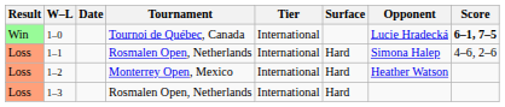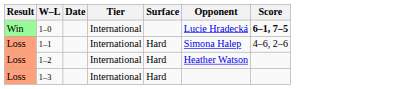 <table class="sortable wikitable">
 <tr>
 <th>Result</th>
 <th class="unsortable">W–L</th>
 <th>Date</th>
-<th>Tournament</th>
 <th>Tier</th>
 <th>Surface</th>
 <th>Opponent</th>
 <th class="unsortable">Score</th>
 </tr>
 <tr>
 <td style="background:#98fb98;">Win</td>
 <td><small>1–0</small></td>
 <td><a href='#'></a></td>
-<td><a href='#'>Tournoi de Québec</a>, Canada</td>
 <td>International</td>
 <td></td>
 <td> <a href='#'>Lucie Hradecká</a></td>
 <td><strong>6–1, 7–5</strong></td>
 </tr>
 <tr>
 <td bgcolor="FFA07A">Loss</td>
 <td><small>1–1</small></td>
 <td><a href='#'></a></td>
-<td><a href='#'>Rosmalen Open</a>, Netherlands</td>
 <td>International</td>
 <td>Hard</td>
 <td> <a href='#'>Simona Halep</a></td>
 <td>4–6, 2–6</td>
 </tr>
 <tr>
 <td bgcolor="FFA07A">Loss</td>
 <td><small>1–2</small></td>
 <td></td>
-<td><a href='#'>Monterrey Open</a>, Mexico</td>
 <td>International</td>
 <td>Hard</td>
 <td> <a href='#'>Heather Watson</a></td>
 <td></td>
 </tr>
 <tr>
 <td bgcolor="FFA07A">Loss</td>
 <td><small>1–3</small></td>
 <td><a href='#'></a></td>
-<td>Rosmalen Open, Netherlands</td>
 <td>International</td>
 <td>Hard</td>
 <td></td>
 <td></td>
 </tr>
 </table>
